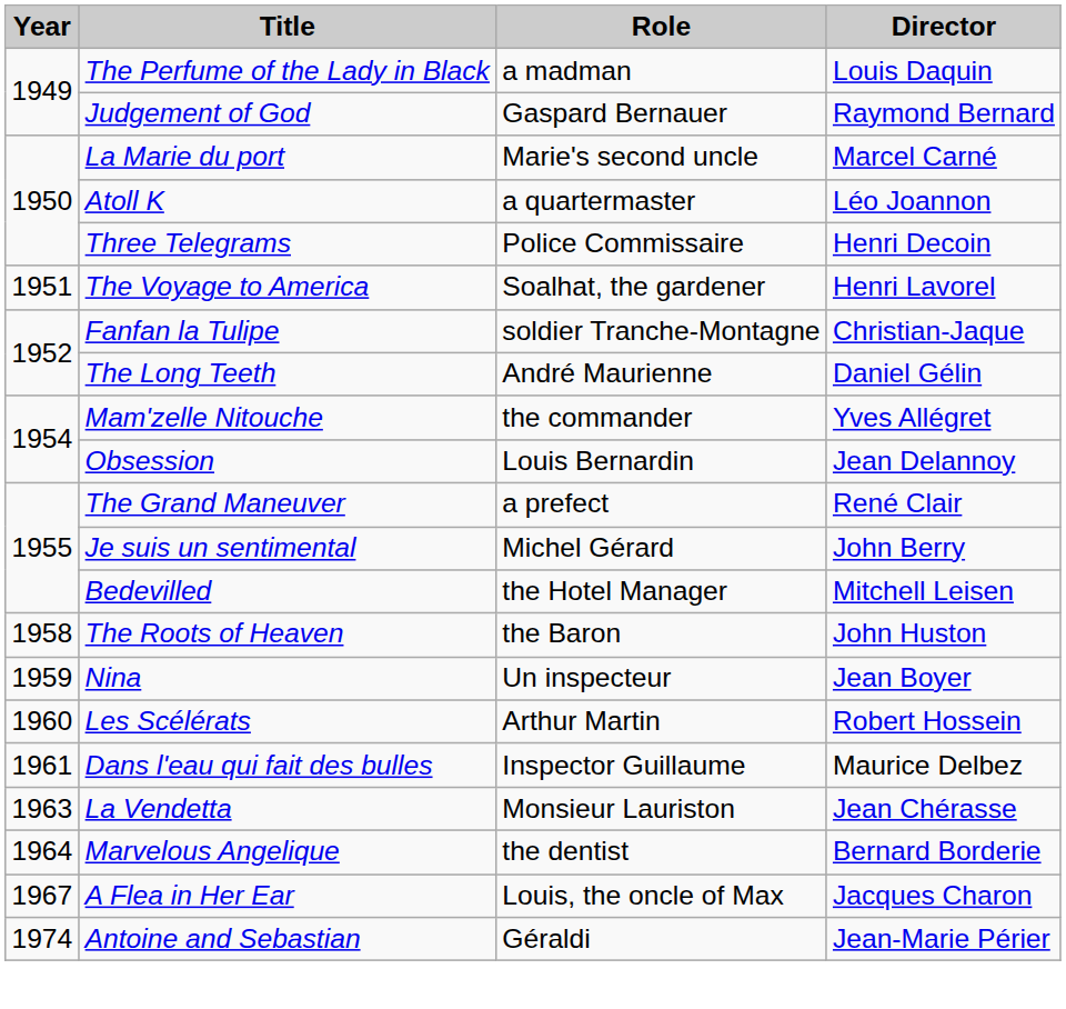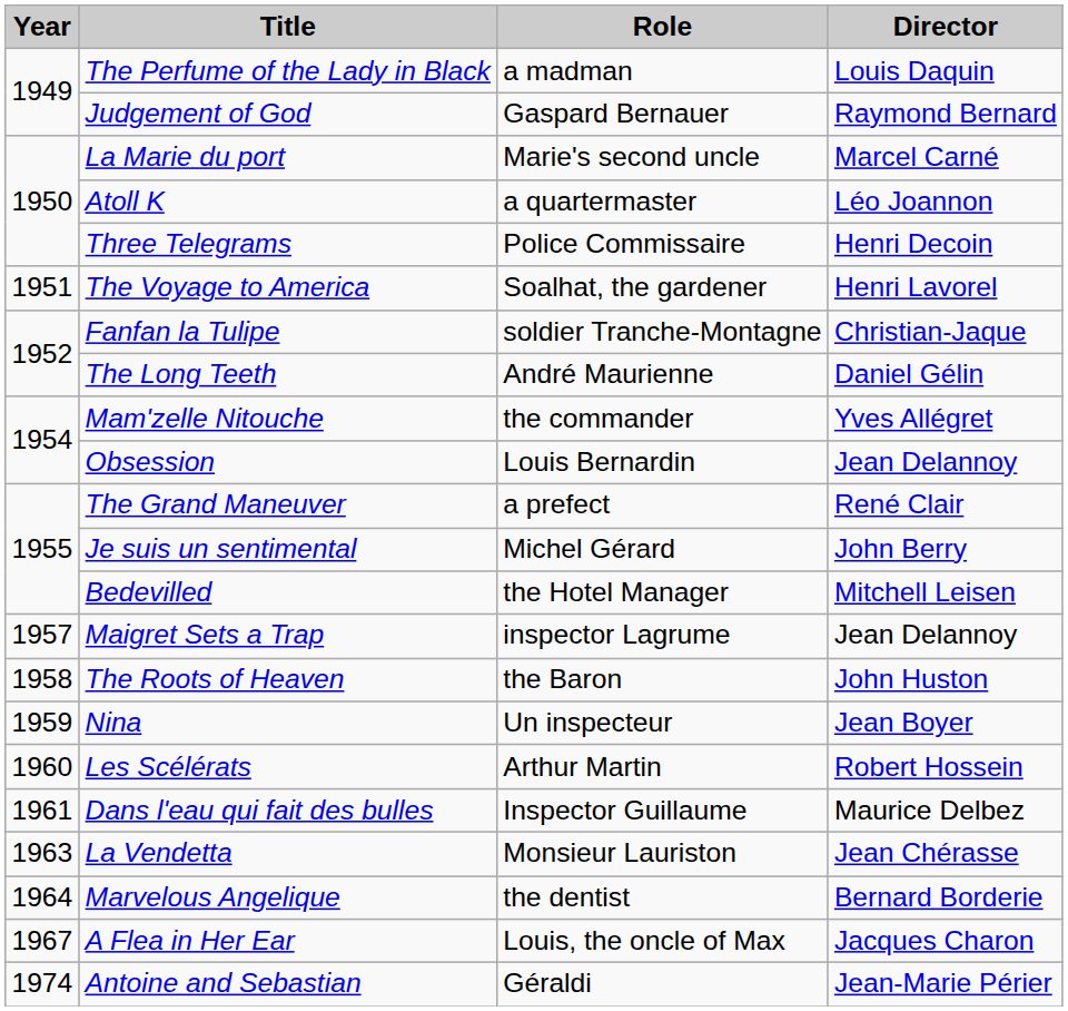 <table class="wikitable">
 <tr>
 <th style="background: #CCCCCC;">Year</th>
 <th style="background: #CCCCCC;">Title</th>
 <th style="background: #CCCCCC;">Role</th>
 <th style="background: #CCCCCC;">Director</th>
 </tr>
 <tr>
 <td rowspan=2>1949</td>
 <td><em><a href='#'>The Perfume of the Lady in Black</a></em></td>
 <td>a madman</td>
 <td><a href='#'>Louis Daquin</a></td>
 </tr>
 <tr>
 <td><em><a href='#'>Judgement of God</a></em></td>
 <td>Gaspard Bernauer</td>
 <td><a href='#'>Raymond Bernard</a></td>
 </tr>
 <tr>
 <td rowspan=3>1950</td>
 <td><em><a href='#'>La Marie du port</a></em></td>
 <td>Marie's second uncle</td>
 <td><a href='#'>Marcel Carné</a></td>
 </tr>
 <tr>
 <td><em><a href='#'>Atoll K</a></em></td>
 <td>a quartermaster</td>
 <td><a href='#'>Léo Joannon</a></td>
 </tr>
 <tr>
 <td><em><a href='#'>Three Telegrams</a></em></td>
 <td>Police Commissaire</td>
 <td><a href='#'>Henri Decoin</a></td>
 </tr>
 <tr>
 <td>1951</td>
 <td><em><a href='#'>The Voyage to America</a></em></td>
 <td>Soalhat, the gardener</td>
 <td><a href='#'>Henri Lavorel</a></td>
 </tr>
 <tr>
 <td rowspan=2>1952</td>
 <td><em><a href='#'>Fanfan la Tulipe</a></em></td>
 <td>soldier Tranche-Montagne</td>
 <td><a href='#'>Christian-Jaque</a></td>
 </tr>
 <tr>
 <td><em><a href='#'>The Long Teeth</a></em></td>
 <td>André Maurienne</td>
 <td><a href='#'>Daniel Gélin</a></td>
 </tr>
 <tr>
 <td rowspan=2>1954</td>
 <td><em><a href='#'>Mam'zelle Nitouche</a></em></td>
 <td>the commander</td>
 <td><a href='#'>Yves Allégret</a></td>
 </tr>
 <tr>
 <td><em><a href='#'>Obsession</a></em></td>
 <td>Louis Bernardin</td>
 <td><a href='#'>Jean Delannoy</a></td>
 </tr>
 <tr>
 <td rowspan=3>1955</td>
 <td><em><a href='#'>The Grand Maneuver</a></em></td>
 <td>a prefect</td>
 <td><a href='#'>René Clair</a></td>
 </tr>
 <tr>
 <td><em><a href='#'>Je suis un sentimental</a></em></td>
 <td>Michel Gérard</td>
 <td><a href='#'>John Berry</a></td>
 </tr>
 <tr>
 <td><em><a href='#'>Bedevilled</a></em></td>
 <td>the Hotel Manager</td>
 <td><a href='#'>Mitchell Leisen</a></td>
 </tr>
 <tr>
+<td>1957</td>
+<td><em><a href='#'>Maigret Sets a Trap</a></em></td>
+<td>inspector Lagrume</td>
+<td>Jean Delannoy</td>
+</tr>
+<tr>
 <td>1958</td>
 <td><em><a href='#'>The Roots of Heaven</a></em></td>
 <td>the Baron</td>
 <td><a href='#'>John Huston</a></td>
 </tr>
 <tr>
 <td>1959</td>
 <td><em><a href='#'>Nina</a></em></td>
 <td>Un inspecteur</td>
 <td><a href='#'>Jean Boyer</a></td>
 </tr>
 <tr>
 <td>1960</td>
 <td><em><a href='#'>Les Scélérats</a></em></td>
 <td>Arthur Martin</td>
 <td><a href='#'>Robert Hossein</a></td>
 </tr>
 <tr>
 <td>1961</td>
 <td><em><a href='#'>Dans l'eau qui fait des bulles</a></em></td>
 <td>Inspector Guillaume</td>
 <td>Maurice Delbez</td>
 </tr>
 <tr>
 <td>1963</td>
 <td><em><a href='#'>La Vendetta</a></em></td>
 <td>Monsieur Lauriston</td>
 <td><a href='#'>Jean Chérasse</a></td>
 </tr>
 <tr>
 <td>1964</td>
 <td><em><a href='#'>Marvelous Angelique</a></em></td>
 <td>the dentist</td>
 <td><a href='#'>Bernard Borderie</a></td>
 </tr>
 <tr>
 <td>1967</td>
 <td><em><a href='#'>A Flea in Her Ear</a></em></td>
 <td>Louis, the oncle of Max</td>
 <td><a href='#'>Jacques Charon</a></td>
 </tr>
 <tr>
 <td>1974</td>
 <td><em><a href='#'>Antoine and Sebastian</a></em></td>
 <td>Géraldi</td>
 <td><a href='#'>Jean-Marie Périer</a></td>
 </tr>
 </table>
